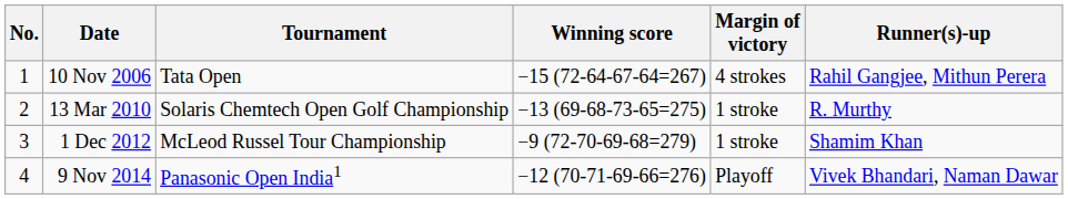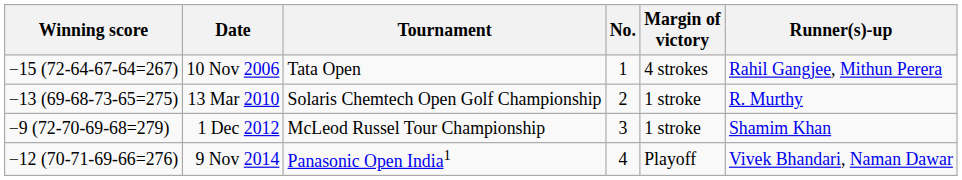 <table class="wikitable" style="font-size:95%;">
 <tr>
-<th>No.</th>
+<th>Winning score</th>
 <th>Date</th>
 <th>Tournament</th>
-<th>Winning score</th>
+<th>No.</th>
 <th>Margin of<br>victory</th>
 <th>Runner(s)-up</th>
 </tr>
 <tr>
-<td align=center>1</td>
+<td>−15 (72-64-67-64=267)</td>
 <td align=right>10 Nov <a href='#'>2006</a></td>
 <td>Tata Open</td>
-<td>−15 (72-64-67-64=267)</td>
+<td align=center>1</td>
 <td>4 strokes</td>
 <td> <a href='#'>Rahil Gangjee</a>,  <a href='#'>Mithun Perera</a></td>
 </tr>
 <tr>
-<td align=center>2</td>
+<td>−13 (69-68-73-65=275)</td>
 <td align=right>13 Mar <a href='#'>2010</a></td>
 <td>Solaris Chemtech Open Golf Championship</td>
-<td>−13 (69-68-73-65=275)</td>
+<td align=center>2</td>
 <td>1 stroke</td>
 <td> <a href='#'>R. Murthy</a></td>
 </tr>
 <tr>
-<td align=center>3</td>
+<td>−9 (72-70-69-68=279)</td>
 <td align=right>1 Dec <a href='#'>2012</a></td>
 <td>McLeod Russel Tour Championship</td>
-<td>−9 (72-70-69-68=279)</td>
+<td align=center>3</td>
 <td>1 stroke</td>
 <td> <a href='#'>Shamim Khan</a></td>
 </tr>
 <tr>
-<td align=center>4</td>
+<td>−12 (70-71-69-66=276)</td>
 <td align=right>9 Nov <a href='#'>2014</a></td>
 <td><a href='#'>Panasonic Open India</a><sup>1</sup></td>
-<td>−12 (70-71-69-66=276)</td>
+<td align=center>4</td>
 <td>Playoff</td>
 <td> <a href='#'>Vivek Bhandari</a>,  <a href='#'>Naman Dawar</a></td>
 </tr>
 </table>
